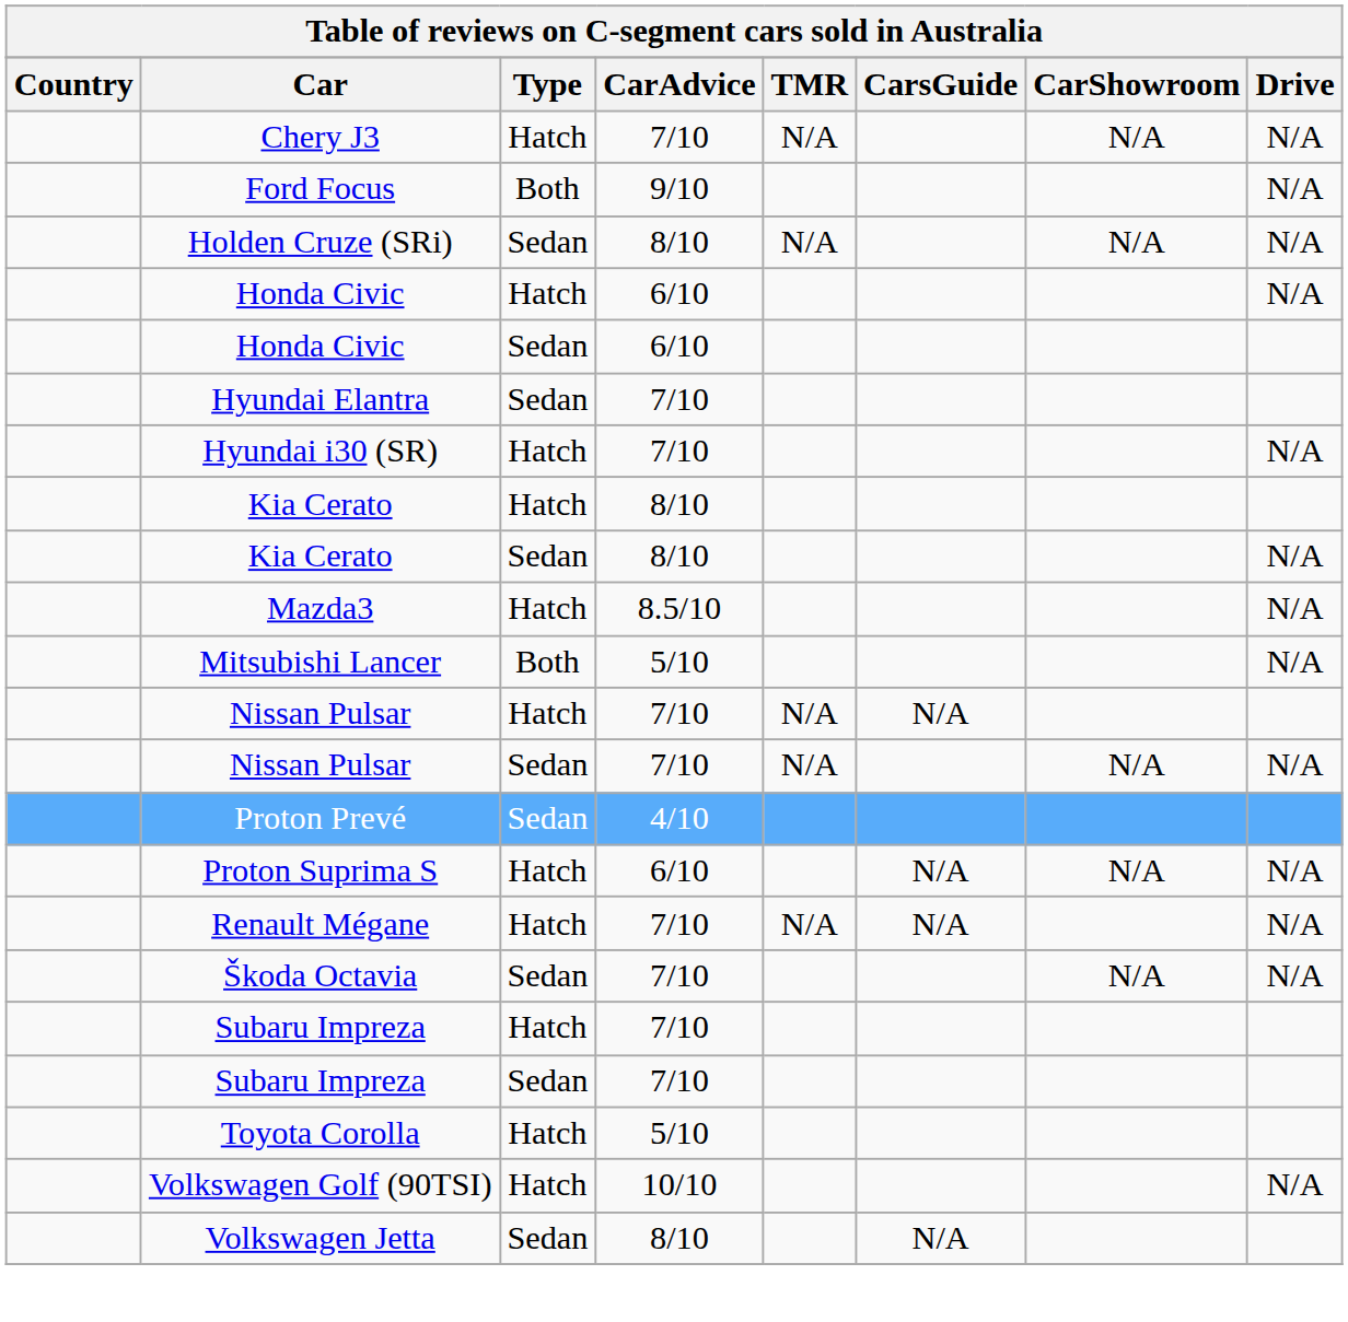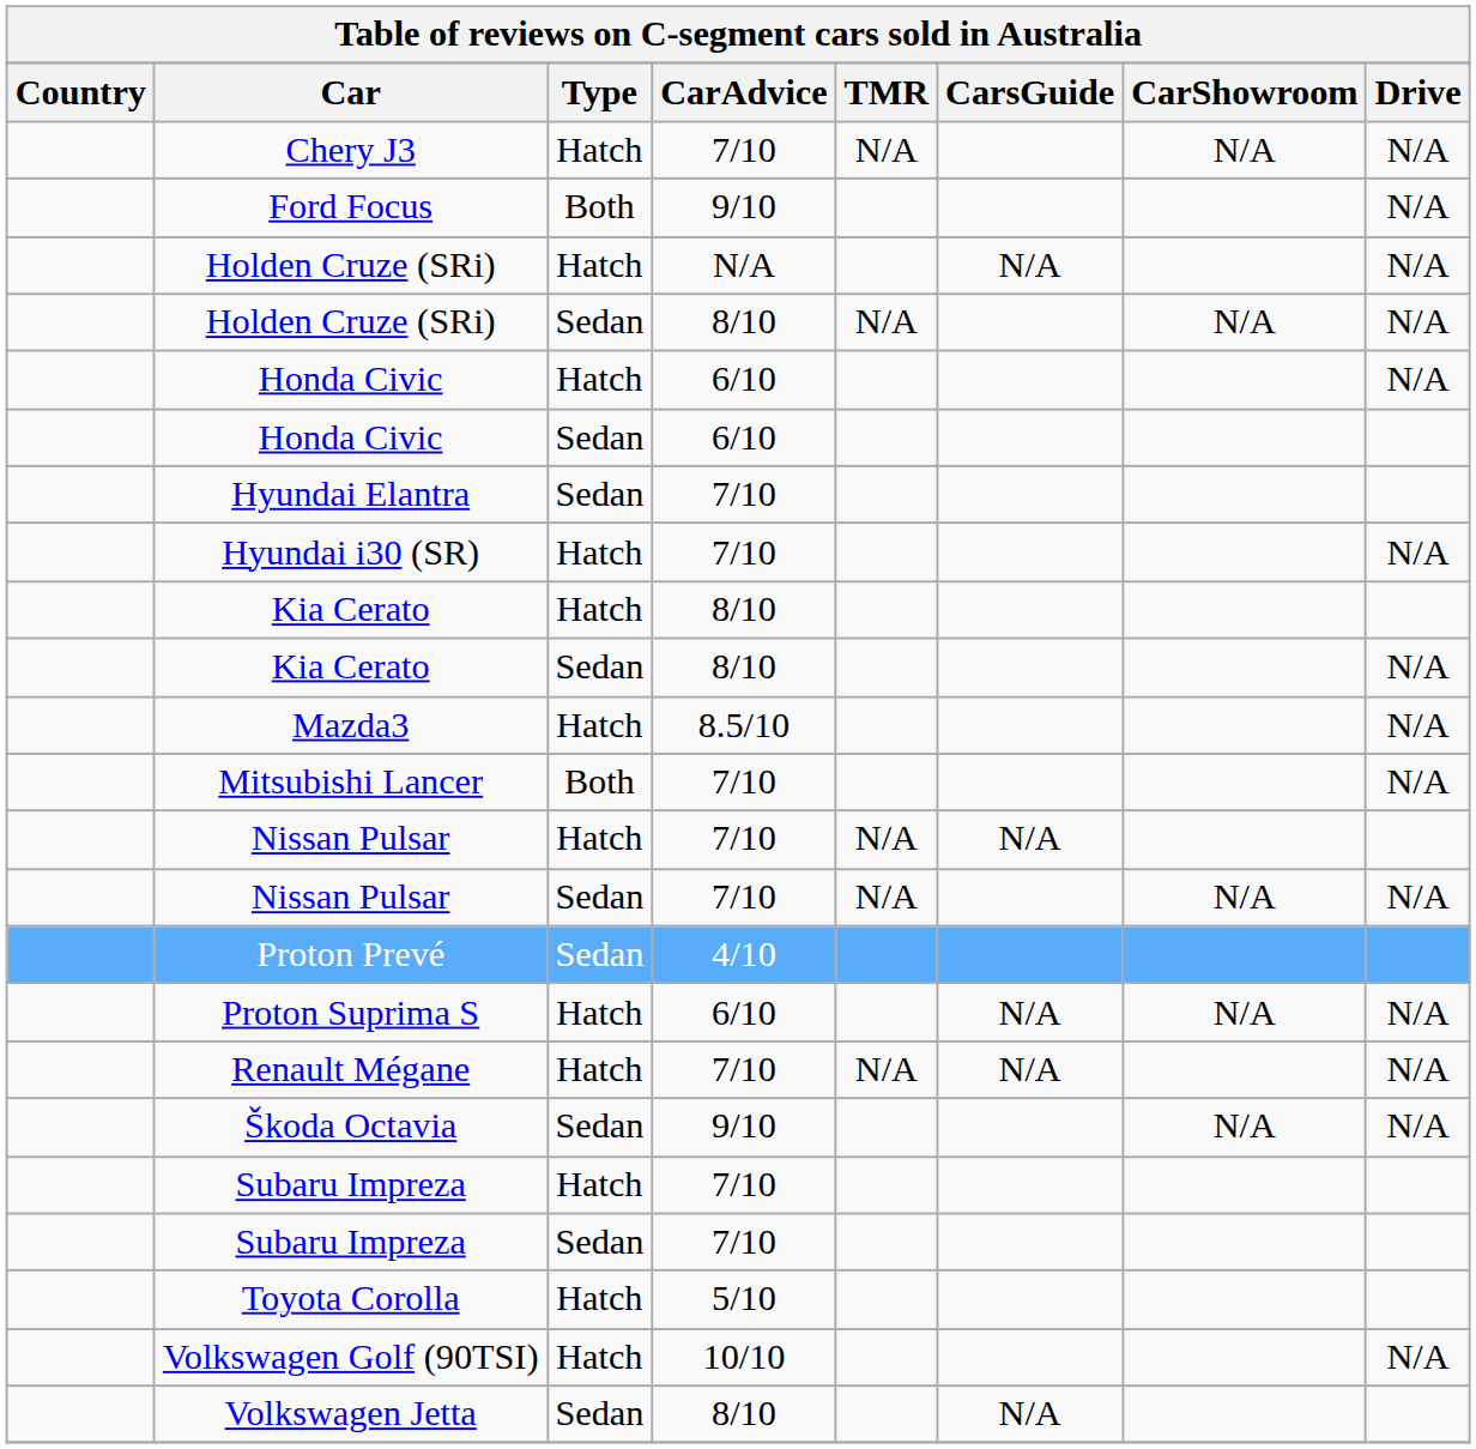 <table class="wikitable collapsible autocollapse" align="right">
 <tr>
 <th align="center" colspan="8">Table of reviews on C-segment cars sold in Australia</th>
 </tr>
 <tr>
 </tr>
 <tr style="white-space:nowrap;">
 <th>Country</th>
 <th>Car</th>
 <th>Type</th>
 <th>CarAdvice</th>
 <th>TMR</th>
 <th>CarsGuide</th>
 <th>CarShowroom</th>
 <th>Drive</th>
 </tr>
 <tr>
 <td style="text-align:center;"></td>
 <td style="text-align:center;"><a href='#'>Chery J3</a></td>
 <td style="text-align:center;">Hatch</td>
 <td style="text-align:center;">7/10</td>
 <td style="text-align:center;">N/A</td>
 <td style="text-align:center;"></td>
 <td style="text-align:center;">N/A</td>
 <td style="text-align:center;">N/A</td>
 </tr>
 <tr>
 <td style="text-align:center;"></td>
 <td style="text-align:center;"><a href='#'>Ford Focus</a></td>
 <td style="text-align:center;">Both</td>
 <td style="text-align:center;">9/10</td>
 <td style="text-align:center;"></td>
 <td style="text-align:center;"></td>
+<td style="text-align:center;"></td>
+<td style="text-align:center;">N/A</td>
+</tr>
+<tr>
+<td style="text-align:center;"></td>
+<td style="text-align:center;"><a href='#'>Holden Cruze</a> (SRi)</td>
+<td style="text-align:center;">Hatch</td>
+<td style="text-align:center;">N/A</td>
+<td style="text-align:center;"></td>
+<td style="text-align:center;">N/A</td>
 <td style="text-align:center;"></td>
 <td style="text-align:center;">N/A</td>
 </tr>
 <tr>
 <td style="text-align:center;"></td>
 <td style="text-align:center;"><a href='#'>Holden Cruze</a> (SRi)</td>
 <td style="text-align:center;">Sedan</td>
 <td style="text-align:center;">8/10</td>
 <td style="text-align:center;">N/A</td>
 <td style="text-align:center;"></td>
 <td style="text-align:center;">N/A</td>
 <td style="text-align:center;">N/A</td>
 </tr>
 <tr>
 <td style="text-align:center;"></td>
 <td style="text-align:center;"><a href='#'>Honda Civic</a></td>
 <td style="text-align:center;">Hatch</td>
 <td style="text-align:center;">6/10</td>
 <td style="text-align:center;"></td>
 <td style="text-align:center;"></td>
 <td style="text-align:center;"></td>
 <td style="text-align:center;">N/A</td>
 </tr>
 <tr>
 <td style="text-align:center;"></td>
 <td style="text-align:center;"><a href='#'>Honda Civic</a></td>
 <td style="text-align:center;">Sedan</td>
 <td style="text-align:center;">6/10</td>
 <td style="text-align:center;"></td>
 <td style="text-align:center;"></td>
 <td style="text-align:center;"></td>
 <td style="text-align:center;"></td>
 </tr>
 <tr>
 <td style="text-align:center;"></td>
 <td style="text-align:center;"><a href='#'>Hyundai Elantra</a></td>
 <td style="text-align:center;">Sedan</td>
 <td style="text-align:center;">7/10</td>
 <td style="text-align:center;"></td>
 <td style="text-align:center;"></td>
 <td style="text-align:center;"></td>
 <td style="text-align:center;"></td>
 </tr>
 <tr>
 <td style="text-align:center;"></td>
 <td style="text-align:center;"><a href='#'>Hyundai i30</a> (SR)</td>
 <td style="text-align:center;">Hatch</td>
 <td style="text-align:center;">7/10</td>
 <td style="text-align:center;"></td>
 <td style="text-align:center;"></td>
 <td style="text-align:center;"></td>
 <td style="text-align:center;">N/A</td>
 </tr>
 <tr>
 <td style="text-align:center;"></td>
 <td style="text-align:center;"><a href='#'>Kia Cerato</a></td>
 <td style="text-align:center;">Hatch</td>
 <td style="text-align:center;">8/10</td>
 <td style="text-align:center;"></td>
 <td style="text-align:center;"></td>
 <td style="text-align:center;"></td>
 <td style="text-align:center;"></td>
 </tr>
 <tr>
 <td style="text-align:center;"></td>
 <td style="text-align:center;"><a href='#'>Kia Cerato</a></td>
 <td style="text-align:center;">Sedan</td>
 <td style="text-align:center;">8/10</td>
 <td style="text-align:center;"></td>
 <td style="text-align:center;"></td>
 <td style="text-align:center;"></td>
 <td style="text-align:center;">N/A</td>
 </tr>
 <tr>
 <td style="text-align:center;"></td>
 <td style="text-align:center;"><a href='#'>Mazda3</a></td>
 <td style="text-align:center;">Hatch</td>
 <td style="text-align:center;">8.5/10</td>
 <td style="text-align:center;"></td>
 <td style="text-align:center;"></td>
 <td style="text-align:center;"></td>
 <td style="text-align:center;">N/A</td>
 </tr>
 <tr>
 <td style="text-align:center;"></td>
 <td style="text-align:center;"><a href='#'>Mitsubishi Lancer</a></td>
 <td style="text-align:center;">Both</td>
-<td style="text-align:center;">5/10</td>
+<td style="text-align:center;">7/10</td>
 <td style="text-align:center;"></td>
 <td style="text-align:center;"></td>
 <td style="text-align:center;"></td>
 <td style="text-align:center;">N/A</td>
 </tr>
 <tr>
 <td style="text-align:center;"></td>
 <td style="text-align:center;"><a href='#'>Nissan Pulsar</a></td>
 <td style="text-align:center;">Hatch</td>
 <td style="text-align:center;">7/10</td>
 <td style="text-align:center;">N/A</td>
 <td style="text-align:center;">N/A</td>
 <td style="text-align:center;"></td>
 <td style="text-align:center;"></td>
 </tr>
 <tr>
 <td style="text-align:center;"></td>
 <td style="text-align:center;"><a href='#'>Nissan Pulsar</a></td>
 <td style="text-align:center;">Sedan</td>
 <td style="text-align:center;">7/10</td>
 <td style="text-align:center;">N/A</td>
 <td style="text-align:center;"></td>
 <td style="text-align:center;">N/A</td>
 <td style="text-align:center;">N/A</td>
 </tr>
 <tr>
 <td style="text-align:center; background: #58ACFA; color: white"></td>
 <td style="text-align:center; background: #58ACFA; color: white">Proton Prevé</td>
 <td style="text-align:center; background: #58ACFA; color: white">Sedan</td>
 <td style="text-align:center; background: #58ACFA; color: white">4/10</td>
 <td style="text-align:center; background: #58ACFA; color: white"></td>
 <td style="text-align:center; background: #58ACFA; color: white"></td>
 <td style="text-align:center; background: #58ACFA; color: white"></td>
 <td style="text-align:center; background: #58ACFA; color: white"></td>
 </tr>
 <tr>
 <td style="text-align:center;"></td>
 <td style="text-align:center;"><a href='#'>Proton Suprima S</a></td>
 <td style="text-align:center;">Hatch</td>
 <td style="text-align:center;">6/10</td>
 <td style="text-align:center;"></td>
 <td style="text-align:center;">N/A</td>
 <td style="text-align:center;">N/A</td>
 <td style="text-align:center;">N/A</td>
 </tr>
 <tr>
 <td style="text-align:center;"></td>
 <td style="text-align:center;"><a href='#'>Renault Mégane</a></td>
 <td style="text-align:center;">Hatch</td>
 <td style="text-align:center;">7/10</td>
 <td style="text-align:center;">N/A</td>
 <td style="text-align:center;">N/A</td>
 <td style="text-align:center;"></td>
 <td style="text-align:center;">N/A</td>
 </tr>
 <tr>
 <td style="text-align:center;"></td>
 <td style="text-align:center;"><a href='#'>Škoda Octavia</a></td>
 <td style="text-align:center;">Sedan</td>
-<td style="text-align:center;">7/10</td>
+<td style="text-align:center;">9/10</td>
 <td style="text-align:center;"></td>
 <td style="text-align:center;"></td>
 <td style="text-align:center;">N/A</td>
 <td style="text-align:center;">N/A</td>
 </tr>
 <tr>
 <td style="text-align:center;"></td>
 <td style="text-align:center;"><a href='#'>Subaru Impreza</a></td>
 <td style="text-align:center;">Hatch</td>
 <td style="text-align:center;">7/10</td>
 <td style="text-align:center;"></td>
 <td style="text-align:center;"></td>
 <td style="text-align:center;"></td>
 <td style="text-align:center;"></td>
 </tr>
 <tr>
 <td style="text-align:center;"></td>
 <td style="text-align:center;"><a href='#'>Subaru Impreza</a></td>
 <td style="text-align:center;">Sedan</td>
 <td style="text-align:center;">7/10</td>
 <td style="text-align:center;"></td>
 <td style="text-align:center;"></td>
 <td style="text-align:center;"></td>
 <td style="text-align:center;"></td>
 </tr>
 <tr>
 <td style="text-align:center;"></td>
 <td style="text-align:center;"><a href='#'>Toyota Corolla</a></td>
 <td style="text-align:center;">Hatch</td>
 <td style="text-align:center;">5/10</td>
 <td style="text-align:center;"></td>
 <td style="text-align:center;"></td>
 <td style="text-align:center;"></td>
 <td style="text-align:center;"></td>
 </tr>
 <tr>
 <td style="text-align:center;"></td>
 <td style="text-align:center;"><a href='#'>Volkswagen Golf</a> (90TSI)</td>
 <td style="text-align:center;">Hatch</td>
 <td style="text-align:center;">10/10</td>
 <td style="text-align:center;"></td>
 <td style="text-align:center;"></td>
 <td style="text-align:center;"></td>
 <td style="text-align:center;">N/A</td>
 </tr>
 <tr>
 <td style="text-align:center;"></td>
 <td style="text-align:center;"><a href='#'>Volkswagen Jetta</a></td>
 <td style="text-align:center;">Sedan</td>
 <td style="text-align:center;">8/10</td>
 <td style="text-align:center;"></td>
 <td style="text-align:center;">N/A</td>
 <td style="text-align:center;"></td>
 <td style="text-align:center;"></td>
 </tr>
 <tr>
 </tr>
 </table>
